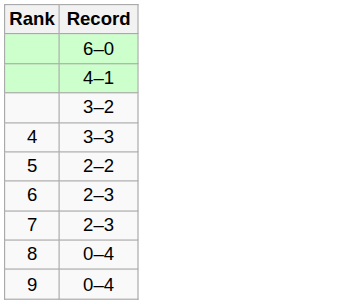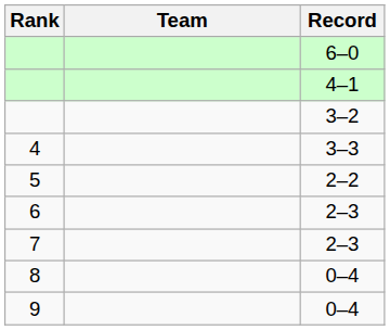 <table class="wikitable" style="text-align: center;">
 <tr>
 <th width=40>Rank</th>
+<th width=180>Team</th>
 <th width=60>Record</th>
 </tr>
 <tr bgcolor="#ccffcc">
 <td></td>
+<td align="left"></td>
 <td>6–0</td>
 </tr>
 <tr bgcolor="#ccffcc">
 <td></td>
+<td align="left"></td>
 <td>4–1</td>
 </tr>
 <tr>
 <td></td>
+<td align="left"></td>
 <td>3–2</td>
 </tr>
 <tr>
 <td>4</td>
+<td align="left"></td>
 <td>3–3</td>
 </tr>
 <tr>
 <td>5</td>
+<td align="left"></td>
 <td>2–2</td>
 </tr>
 <tr>
 <td>6</td>
+<td align="left"></td>
 <td>2–3</td>
 </tr>
 <tr>
 <td>7</td>
+<td align="left"></td>
 <td>2–3</td>
 </tr>
 <tr>
 <td>8</td>
+<td align="left"></td>
 <td>0–4</td>
 </tr>
 <tr>
 <td>9</td>
+<td align="left"></td>
 <td>0–4</td>
 </tr>
 </table>
